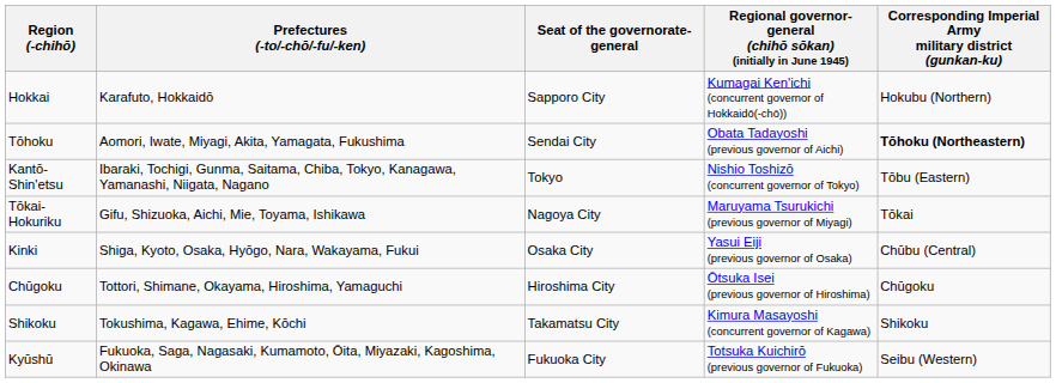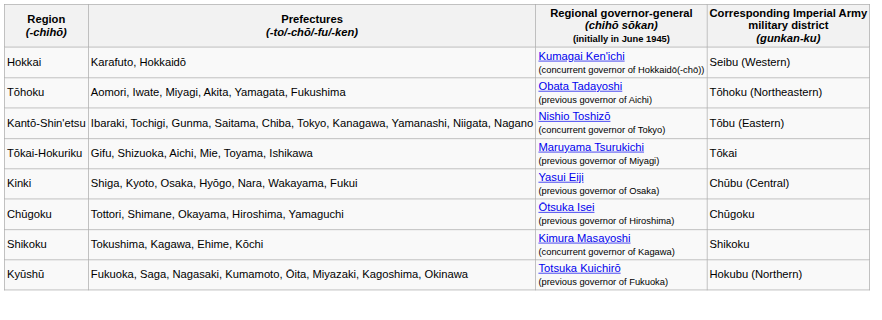 <table class="wikitable">
 <tr>
 <th>Region<br><em>(-chihō)</em></th>
 <th>Prefectures<br><em>(-to/-chō/-fu/-ken)</em></th>
-<th>Seat of the governorate-general</th>
 <th>Regional governor-general<br><em>(chihō sōkan)</em><br><small>(initially in June 1945)</small></th>
 <th>Corresponding Imperial Army<br>military district<br><em>(gunkan-ku)</em></th>
 </tr>
 <tr>
 <td>Hokkai</td>
 <td>Karafuto, Hokkaidō</td>
-<td>Sapporo City</td>
 <td><a href='#'>Kumagai Ken'ichi</a><br><small>(concurrent governor of Hokkaidō(-chō))</small></td>
-<td>Hokubu (Northern)</td>
+<td>Seibu (Western)</td>
 </tr>
 <tr>
 <td>Tōhoku</td>
 <td>Aomori, Iwate, Miyagi, Akita, Yamagata, Fukushima</td>
-<td>Sendai City</td>
 <td><a href='#'>Obata Tadayoshi</a><br><small>(previous governor of Aichi)</small></td>
-<td><strong>Tōhoku (Northeastern)</strong></td>
+<td>Tōhoku (Northeastern)</td>
 </tr>
 <tr>
 <td>Kantō-Shin'etsu</td>
 <td>Ibaraki, Tochigi, Gunma, Saitama, Chiba, Tokyo, Kanagawa, Yamanashi, Niigata, Nagano</td>
-<td>Tokyo</td>
 <td><a href='#'>Nishio Toshizō</a><br><small>(concurrent governor of Tokyo)</small></td>
 <td>Tōbu (Eastern)</td>
 </tr>
 <tr>
 <td>Tōkai-Hokuriku</td>
 <td>Gifu, Shizuoka, Aichi, Mie, Toyama, Ishikawa</td>
-<td>Nagoya City</td>
 <td><a href='#'>Maruyama Tsurukichi</a><br><small>(previous governor of Miyagi)</small></td>
 <td>Tōkai</td>
 </tr>
 <tr>
 <td>Kinki</td>
 <td>Shiga, Kyoto, Osaka, Hyōgo, Nara, Wakayama, Fukui</td>
-<td>Osaka City</td>
 <td><a href='#'>Yasui Eiji</a><br><small>(previous governor of Osaka)</small></td>
 <td>Chūbu (Central)</td>
 </tr>
 <tr>
 <td>Chūgoku</td>
 <td>Tottori, Shimane, Okayama, Hiroshima, Yamaguchi</td>
-<td>Hiroshima City</td>
 <td><a href='#'>Ōtsuka Isei</a><br><small>(previous governor of Hiroshima)</small></td>
 <td>Chūgoku</td>
 </tr>
 <tr>
 <td>Shikoku</td>
 <td>Tokushima, Kagawa, Ehime, Kōchi</td>
-<td>Takamatsu City</td>
 <td><a href='#'>Kimura Masayoshi</a><br><small>(concurrent governor of Kagawa)</small></td>
 <td>Shikoku</td>
 </tr>
 <tr>
 <td>Kyūshū</td>
 <td>Fukuoka, Saga, Nagasaki, Kumamoto, Ōita, Miyazaki, Kagoshima, Okinawa</td>
-<td>Fukuoka City</td>
 <td><a href='#'>Totsuka Kuichirō</a><br><small>(previous governor of Fukuoka)</small></td>
-<td>Seibu (Western)</td>
+<td>Hokubu (Northern)</td>
 </tr>
 </table>
